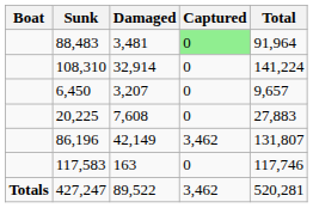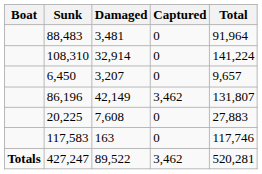 <table class="wikitable">
 <tr>
 <th>Boat</th>
 <th>Sunk</th>
 <th>Damaged</th>
 <th>Captured</th>
 <th>Total</th>
 </tr>
 <tr>
 <td></td>
 <td>88,483</td>
 <td>3,481</td>
-<td style="background: lightgreen;">0</td>
+<td>0</td>
 <td>91,964</td>
 </tr>
 <tr>
 <td></td>
 <td>108,310</td>
 <td>32,914</td>
 <td>0</td>
 <td>141,224</td>
 </tr>
 <tr>
 <td></td>
 <td>6,450</td>
 <td>3,207</td>
 <td>0</td>
 <td>9,657</td>
 </tr>
 <tr>
 <td></td>
+<td>86,196</td>
+<td>42,149</td>
+<td>3,462</td>
+<td>131,807</td>
+</tr>
+<tr>
+<td></td>
 <td>20,225</td>
 <td>7,608</td>
 <td>0</td>
 <td>27,883</td>
-</tr>
-<tr>
-<td></td>
-<td>86,196</td>
-<td>42,149</td>
-<td>3,462</td>
-<td>131,807</td>
 </tr>
 <tr>
 <td></td>
 <td>117,583</td>
 <td>163</td>
 <td>0</td>
 <td>117,746</td>
 </tr>
 <tr>
 <td><strong>Totals</strong></td>
 <td>427,247</td>
 <td>89,522</td>
 <td>3,462</td>
 <td>520,281</td>
 </tr>
 </table>
